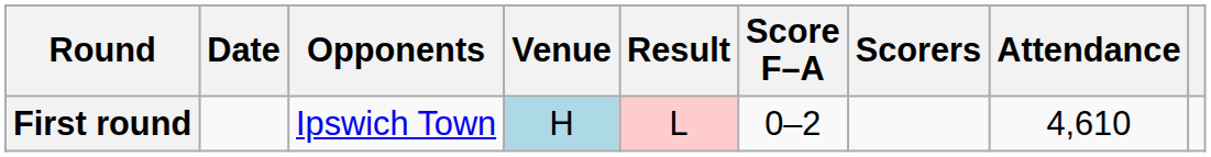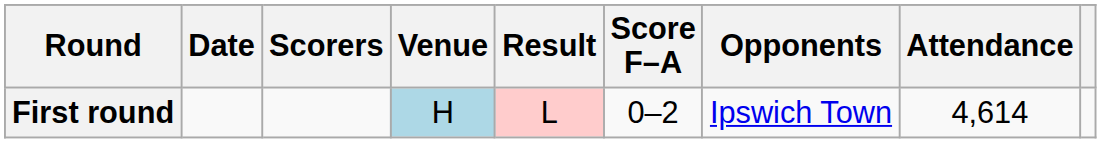 <table class="wikitable sortable plainrowheaders" style="text-align: center">
 <tr>
 <th scope=col>Round</th>
 <th scope=col>Date</th>
-<th scope=col>Opponents</th>
+<th scope=col class=unsortable>Scorers</th>
 <th scope=col>Venue</th>
 <th scope=col>Result</th>
 <th scope=col>Score<br>F–A</th>
-<th scope=col class=unsortable>Scorers</th>
+<th scope=col>Opponents</th>
 <th scope=col>Attendance</th>
 <th scope=col class=unsortable></th>
 </tr>
 <tr>
 <th scope=row>First round</th>
 <td align=left></td>
-<td align=left><a href='#'>Ipswich Town</a></td>
+<td align=left></td>
 <td style="background: lightblue;">H</td>
 <td style=background-color:#FFCCCC>L</td>
 <td>0–2</td>
-<td align=left></td>
-<td>4,610</td>
+<td align=left><a href='#'>Ipswich Town</a></td>
+<td>4,614</td>
 <td></td>
 </tr>
 </table>
